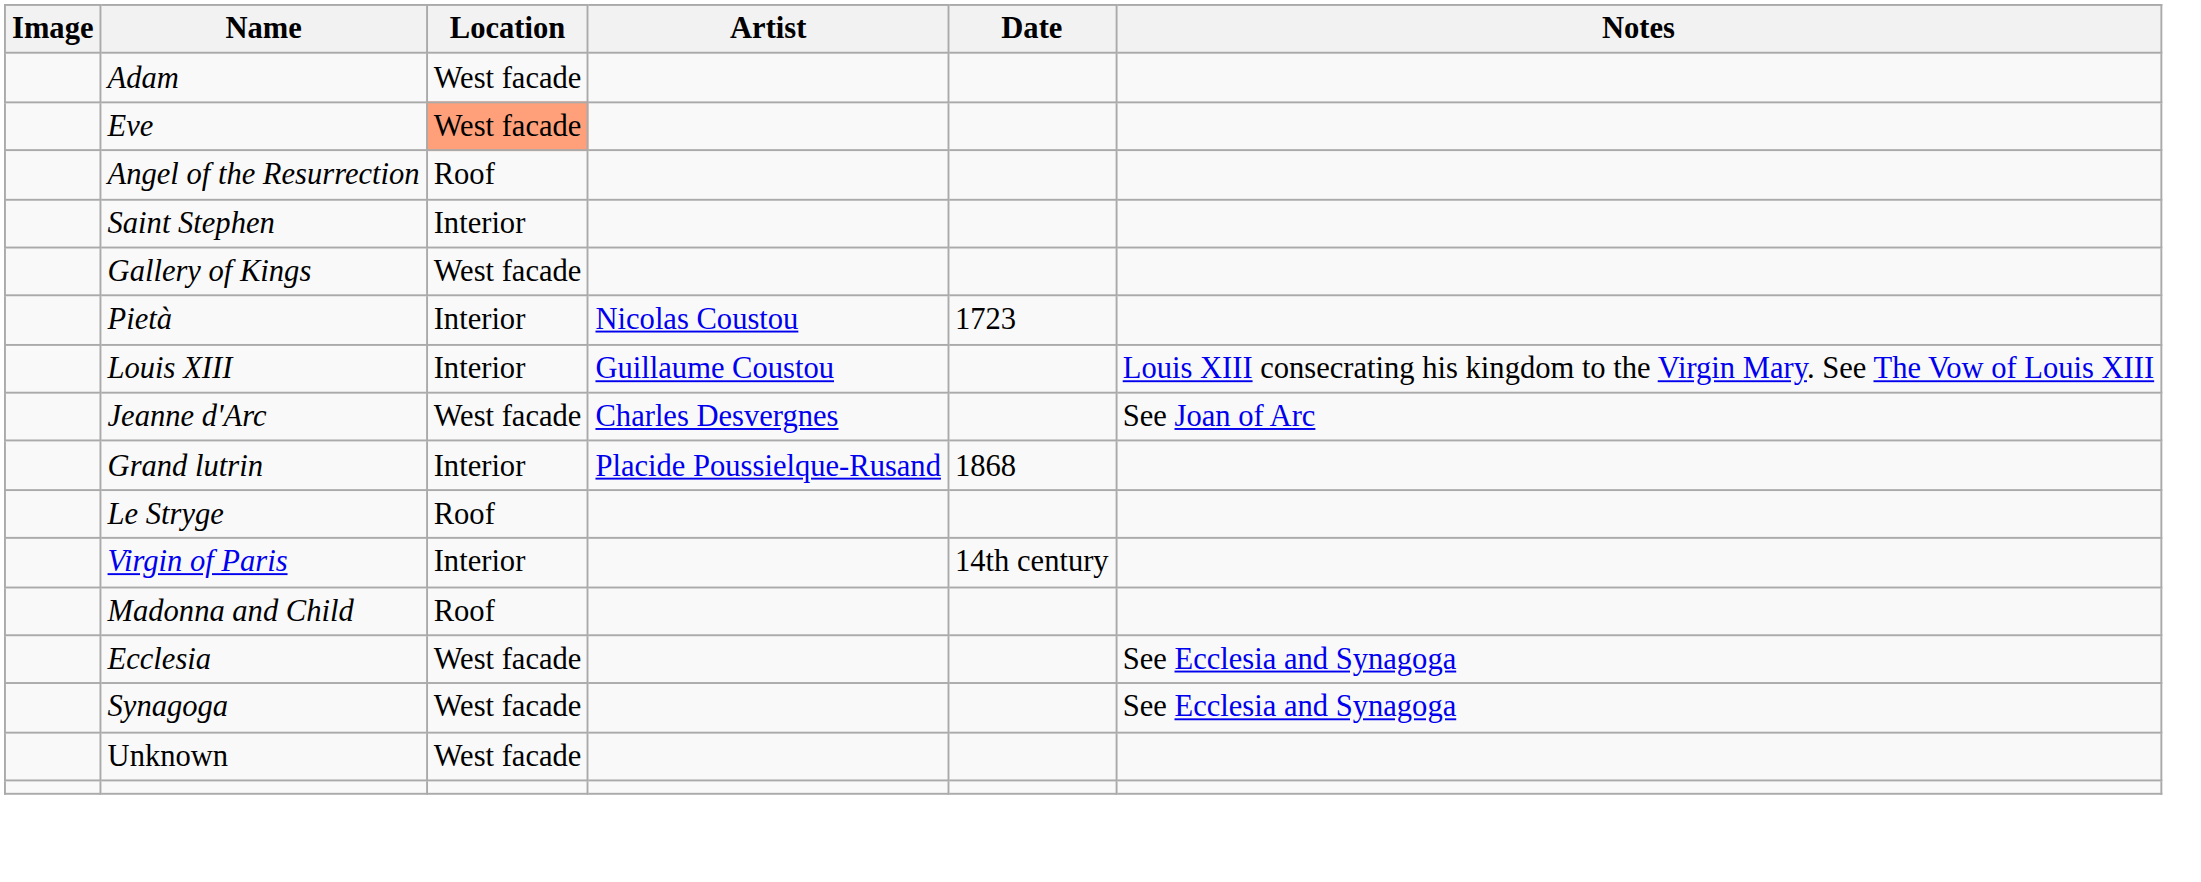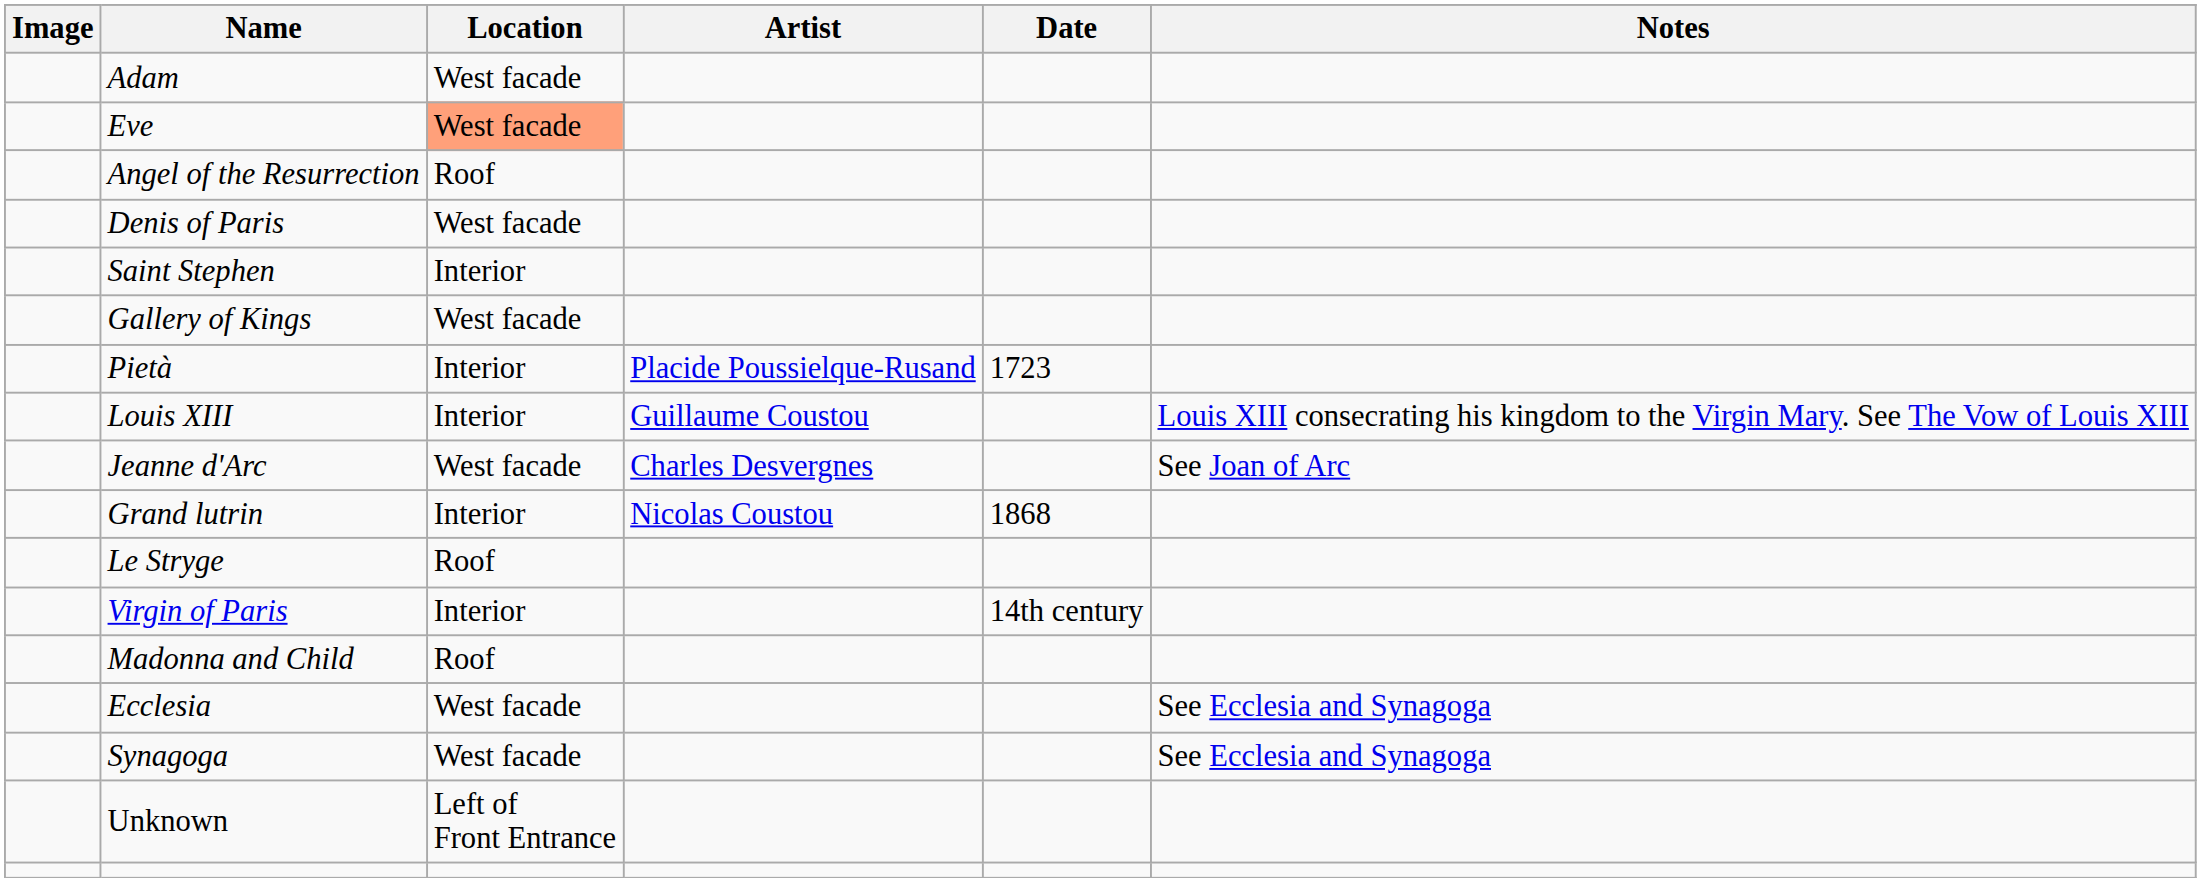 <table class="wikitable sortable">
 <tr>
 <th>Image</th>
 <th>Name</th>
 <th>Location</th>
 <th>Artist</th>
 <th>Date</th>
 <th>Notes</th>
 </tr>
 <tr>
 <td></td>
 <td><em>Adam</em></td>
 <td>West facade</td>
 <td></td>
 <td></td>
 <td></td>
 </tr>
 <tr>
 <td></td>
 <td><em>Eve</em></td>
 <td style="background: lightsalmon;">West facade</td>
 <td></td>
 <td></td>
 <td></td>
 </tr>
 <tr>
 <td></td>
 <td><em>Angel of the Resurrection</em></td>
 <td>Roof</td>
 <td></td>
 <td></td>
 <td></td>
 </tr>
 <tr>
 <td></td>
+<td><em>Denis of Paris</em></td>
+<td>West facade</td>
+<td></td>
+<td></td>
+<td></td>
+</tr>
+<tr>
+<td></td>
 <td><em>Saint Stephen</em></td>
 <td>Interior</td>
 <td></td>
 <td></td>
 <td></td>
 </tr>
 <tr>
 <td></td>
 <td><em>Gallery of Kings</em></td>
 <td>West facade</td>
 <td></td>
 <td></td>
 <td></td>
 </tr>
 <tr>
 <td></td>
 <td><em>Pietà</em></td>
 <td>Interior</td>
-<td><a href='#'>Nicolas Coustou</a></td>
+<td><a href='#'>Placide Poussielque-Rusand</a></td>
 <td>1723</td>
 <td></td>
 </tr>
 <tr>
 <td></td>
 <td><em>Louis XIII</em></td>
 <td>Interior</td>
 <td><a href='#'>Guillaume Coustou</a></td>
 <td></td>
 <td><a href='#'>Louis XIII</a> consecrating his kingdom to the <a href='#'>Virgin Mary</a>. See <a href='#'>The Vow of Louis XIII</a></td>
 </tr>
 <tr>
 <td></td>
 <td><em>Jeanne d'Arc</em></td>
 <td>West facade</td>
 <td><a href='#'>Charles Desvergnes</a></td>
 <td></td>
 <td>See <a href='#'>Joan of Arc</a></td>
 </tr>
 <tr>
 <td></td>
 <td><em>Grand lutrin</em></td>
 <td>Interior</td>
-<td><a href='#'>Placide Poussielque-Rusand</a></td>
+<td><a href='#'>Nicolas Coustou</a></td>
 <td>1868</td>
 <td></td>
 </tr>
 <tr>
 <td></td>
 <td><em>Le Stryge</em></td>
 <td>Roof</td>
 <td></td>
 <td></td>
 <td></td>
 </tr>
 <tr>
 <td></td>
 <td><em><a href='#'>Virgin of Paris</a></em></td>
 <td>Interior</td>
 <td></td>
 <td>14th century</td>
 <td></td>
 </tr>
 <tr>
 <td></td>
 <td><em>Madonna and Child</em></td>
 <td>Roof</td>
 <td></td>
 <td></td>
 <td></td>
 </tr>
 <tr>
 <td></td>
 <td><em>Ecclesia</em></td>
 <td>West facade</td>
 <td></td>
 <td></td>
 <td>See <a href='#'>Ecclesia and Synagoga</a></td>
 </tr>
 <tr>
 <td></td>
 <td><em>Synagoga</em></td>
 <td>West facade</td>
 <td></td>
 <td></td>
 <td>See <a href='#'>Ecclesia and Synagoga</a></td>
 </tr>
 <tr>
 <td></td>
 <td>Unknown</td>
-<td>West facade</td>
+<td>Left of<br>Front Entrance</td>
 <td></td>
 <td></td>
 <td></td>
 </tr>
 <tr>
 <td></td>
 <td></td>
 <td></td>
 <td></td>
 <td></td>
 <td></td>
 </tr>
 </table>
